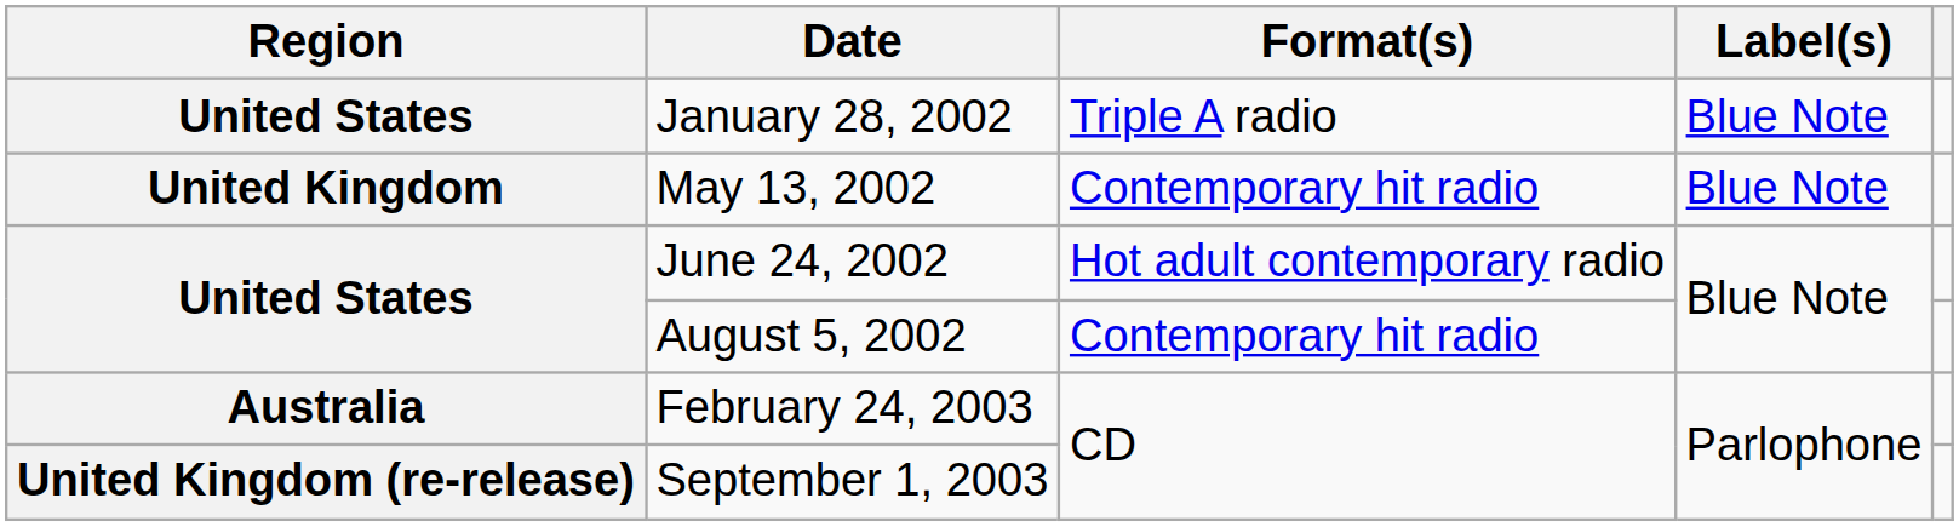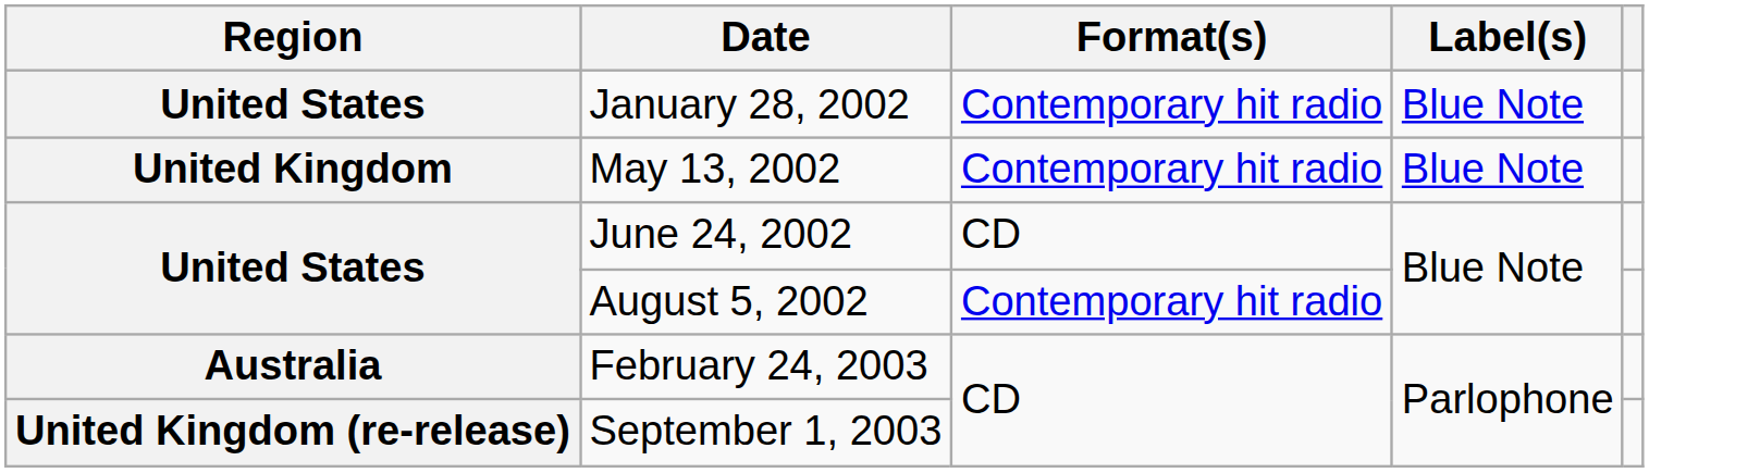 <table class="wikitable plainrowheaders">
 <tr>
 <th scope="col">Region</th>
 <th scope="col">Date</th>
 <th scope="col">Format(s)</th>
 <th scope="col">Label(s)</th>
 <th scope="col"></th>
 </tr>
 <tr>
 <th scope="row">United States</th>
 <td>January 28, 2002</td>
-<td><a href='#'>Triple A</a> radio</td>
+<td><a href='#'>Contemporary hit radio</a></td>
 <td><a href='#'>Blue Note</a></td>
 <td></td>
 </tr>
 <tr>
 <th scope="row">United Kingdom</th>
 <td>May 13, 2002</td>
 <td><a href='#'>Contemporary hit radio</a></td>
 <td><a href='#'>Blue Note</a></td>
 <td></td>
 </tr>
 <tr>
 <th scope="row" rowspan="2">United States</th>
 <td>June 24, 2002</td>
-<td><a href='#'>Hot adult contemporary</a> radio</td>
+<td>CD</td>
 <td rowspan="2">Blue Note</td>
 <td></td>
 </tr>
 <tr>
 <td>August 5, 2002</td>
 <td><a href='#'>Contemporary hit radio</a></td>
 <td></td>
 </tr>
 <tr>
 <th scope="row">Australia</th>
 <td>February 24, 2003</td>
 <td rowspan="2">CD</td>
 <td rowspan="2">Parlophone</td>
 <td></td>
 </tr>
 <tr>
 <th scope="row">United Kingdom (re-release)</th>
 <td>September 1, 2003</td>
 <td></td>
 </tr>
 </table>
